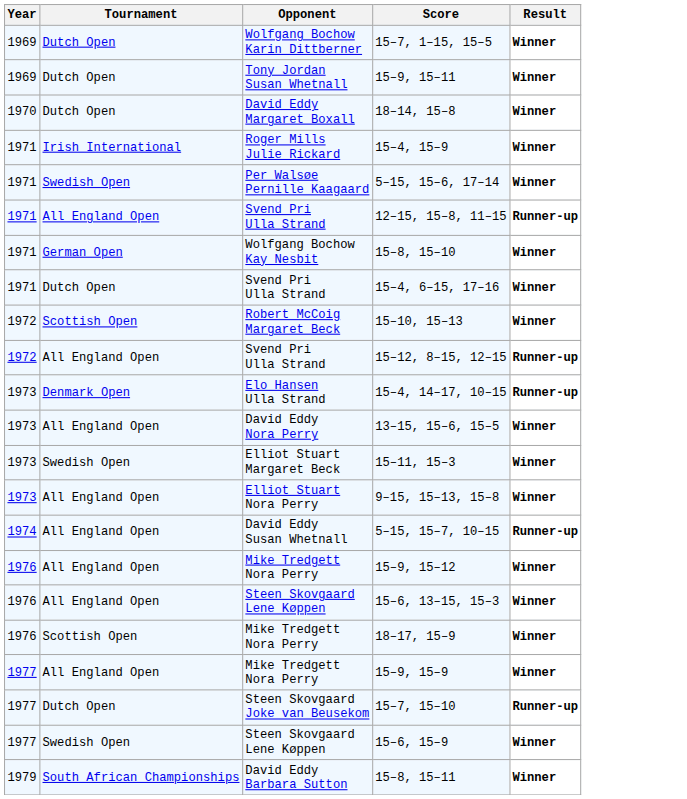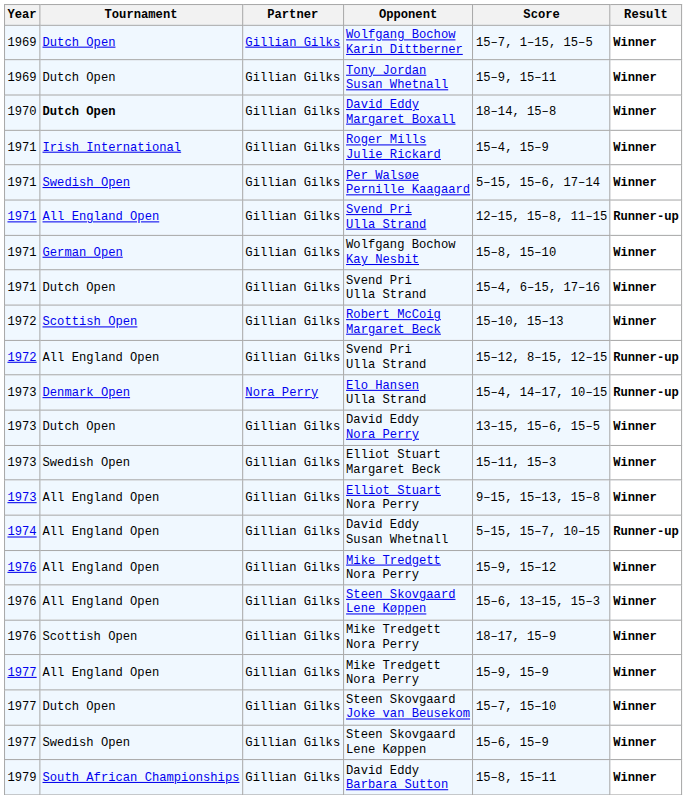 <table class="sortable wikitable" style="font-size: 90%;">
 <tr>
 <th>Year</th>
 <th>Tournament</th>
+<th>Partner</th>
 <th>Opponent</th>
 <th>Score</th>
 <th>Result</th>
 </tr>
 <tr style="background:#f0f8ff;">
 <td align="center">1969</td>
 <td align="left"><a href='#'>Dutch Open</a></td>
+<td align="left"> <a href='#'>Gillian Gilks</a></td>
 <td align="left"> <a href='#'>Wolfgang Bochow</a><br> <a href='#'>Karin Dittberner</a></td>
 <td align="left">15–7, 1–15, 15–5</td>
 <td style="text-align:left; background:white"> <strong>Winner</strong></td>
 </tr>
 <tr style="background:#f0f8ff;">
 <td align="center">1969</td>
 <td align="left">Dutch Open</td>
+<td align="left"> Gillian Gilks</td>
 <td align="left"> <a href='#'>Tony Jordan</a><br> <a href='#'>Susan Whetnall</a></td>
 <td align="left">15–9, 15–11</td>
 <td style="text-align:left; background:white"> <strong>Winner</strong></td>
 </tr>
 <tr style="background:#f0f8ff;">
 <td align="center">1970</td>
-<td align="left">Dutch Open</td>
+<td align="left"><strong>Dutch Open</strong></td>
+<td align="left"> Gillian Gilks</td>
 <td align="left"> <a href='#'>David Eddy</a> <br>  <a href='#'>Margaret Boxall</a></td>
 <td align="left">18–14, 15–8</td>
 <td style="text-align:left; background:white"> <strong>Winner</strong></td>
 </tr>
 <tr style="background:#f0f8ff;">
 <td align="center">1971</td>
 <td align="left"><a href='#'>Irish International</a></td>
+<td align="left"> Gillian Gilks</td>
 <td align="left"> <a href='#'>Roger Mills</a><br> <a href='#'>Julie Rickard</a></td>
 <td align="left">15–4, 15–9</td>
 <td style="text-align:left; background:white"> <strong>Winner</strong></td>
 </tr>
 <tr style="background:#f0f8ff;">
 <td align="center">1971</td>
 <td align="left"><a href='#'>Swedish Open</a></td>
+<td align="left"> Gillian Gilks</td>
 <td align="left"> <a href='#'>Per Walsøe</a><br> <a href='#'>Pernille Kaagaard</a></td>
 <td align="left">5–15, 15–6, 17–14</td>
 <td style="text-align:left; background:white"> <strong>Winner</strong></td>
 </tr>
 <tr style="background:#f0f8ff;">
 <td align="center"><a href='#'>1971</a></td>
 <td align="left"><a href='#'>All England Open</a></td>
+<td align="left"> Gillian Gilks</td>
 <td align="left"> <a href='#'>Svend Pri</a><br> <a href='#'>Ulla Strand</a></td>
 <td align="left">12–15, 15–8, 11–15</td>
 <td style="text-align:left; background:white"> <strong>Runner-up</strong></td>
 </tr>
 <tr style="background:#f0f8ff;">
 <td align="center">1971</td>
 <td align="left"><a href='#'>German Open</a></td>
+<td align="left"> Gillian Gilks</td>
 <td align="left"> Wolfgang Bochow<br> <a href='#'>Kay Nesbit</a></td>
 <td align="left">15–8, 15–10</td>
 <td style="text-align:left; background:white"> <strong>Winner</strong></td>
 </tr>
 <tr style="background:#f0f8ff;">
 <td align="center">1971</td>
 <td align="left">Dutch Open</td>
+<td align="left"> Gillian Gilks</td>
 <td align="left"> Svend Pri<br> Ulla Strand</td>
 <td align="left">15–4, 6–15, 17–16</td>
 <td style="text-align:left; background:white"> <strong>Winner</strong></td>
 </tr>
 <tr style="background:#f0f8ff;">
 <td align="center">1972</td>
 <td align="left"><a href='#'>Scottish Open</a></td>
+<td align="left"> Gillian Gilks</td>
 <td align="left"> <a href='#'>Robert McCoig</a><br> <a href='#'>Margaret Beck</a></td>
 <td align="left">15–10, 15–13</td>
 <td style="text-align:left; background:white"> <strong>Winner</strong></td>
 </tr>
 <tr style="background:#f0f8ff;">
 <td align="center"><a href='#'>1972</a></td>
 <td align="left">All England Open</td>
+<td align="left"> Gillian Gilks</td>
 <td align="left"> Svend Pri<br> Ulla Strand</td>
 <td align="left">15–12, 8–15, 12–15</td>
 <td style="text-align:left; background:white"> <strong>Runner-up</strong></td>
 </tr>
 <tr style="background:#f0f8ff;">
 <td align="center">1973</td>
 <td align="left"><a href='#'>Denmark Open</a></td>
+<td align="left"> <a href='#'>Nora Perry</a></td>
 <td align="left"> <a href='#'>Elo Hansen</a><br> Ulla Strand</td>
 <td align="left">15–4, 14–17, 10–15</td>
 <td style="text-align:left; background:white"> <strong>Runner-up</strong></td>
 </tr>
 <tr style="background:#f0f8ff;">
 <td align="center">1973</td>
-<td align="left">All England Open</td>
+<td align="left">Dutch Open</td>
+<td align="left"> Gillian Gilks</td>
 <td align="left"> David Eddy<br> <a href='#'>Nora Perry</a></td>
 <td align="left">13–15, 15–6, 15–5</td>
 <td style="text-align:left; background:white"> <strong>Winner</strong></td>
 </tr>
 <tr style="background:#f0f8ff;">
 <td align="center">1973</td>
 <td align="left">Swedish Open</td>
+<td align="left"> Gillian Gilks</td>
 <td align="left"> Elliot Stuart<br> Margaret Beck</td>
 <td align="left">15–11, 15–3</td>
 <td style="text-align:left; background:white"> <strong>Winner</strong></td>
 </tr>
 <tr style="background:#f0f8ff;">
 <td align="center"><a href='#'>1973</a></td>
 <td align="left">All England Open</td>
+<td align="left"> Gillian Gilks</td>
 <td align="left"> <a href='#'>Elliot Stuart</a><br> Nora Perry</td>
 <td align="left">9–15, 15–13, 15–8</td>
 <td style="text-align:left; background:white"> <strong>Winner</strong></td>
 </tr>
 <tr style="background:#f0f8ff;">
 <td align="center"><a href='#'>1974</a></td>
 <td align="left">All England Open</td>
+<td align="left"> Gillian Gilks</td>
 <td align="left"> David Eddy <br> Susan Whetnall</td>
 <td align="left">5–15, 15–7, 10–15</td>
 <td style="text-align:left; background:white"> <strong>Runner-up</strong></td>
 </tr>
 <tr style="background:#f0f8ff;">
 <td align="center"><a href='#'>1976</a></td>
 <td align="left">All England Open</td>
+<td align="left"> Gillian Gilks</td>
 <td align="left"> <a href='#'>Mike Tredgett</a><br> Nora Perry</td>
 <td align="left">15–9, 15–12</td>
 <td style="text-align:left; background:white"> <strong>Winner</strong></td>
 </tr>
 <tr style="background:#f0f8ff;">
 <td align="center">1976</td>
 <td align="left">All England Open</td>
+<td align="left"> Gillian Gilks</td>
 <td align="left"> <a href='#'>Steen Skovgaard</a> <br>  <a href='#'>Lene Køppen</a></td>
 <td align="left">15–6, 13–15, 15–3</td>
 <td style="text-align:left; background:white"> <strong>Winner</strong></td>
 </tr>
 <tr style="background:#f0f8ff;">
 <td align="center">1976</td>
 <td align="left">Scottish Open</td>
+<td align="left"> Gillian Gilks</td>
 <td align="left"> Mike Tredgett<br> Nora Perry</td>
 <td align="left">18–17, 15–9</td>
 <td style="text-align:left; background:white"> <strong>Winner</strong></td>
 </tr>
 <tr style="background:#f0f8ff;">
 <td align="center"><a href='#'>1977</a></td>
 <td align="left">All England Open</td>
+<td align="left"> Gillian Gilks</td>
 <td align="left"> Mike Tredgett<br> Nora Perry</td>
 <td align="left">15–9, 15–9</td>
 <td style="text-align:left; background:white"> <strong>Winner</strong></td>
 </tr>
 <tr style="background:#f0f8ff;">
 <td align="center">1977</td>
 <td align="left">Dutch Open</td>
+<td align="left"> Gillian Gilks</td>
 <td align="left"> Steen Skovgaard<br> <a href='#'>Joke van Beusekom</a></td>
 <td align="left">15–7, 15–10</td>
-<td style="text-align:left; background:white"> <strong>Runner-up</strong></td>
+<td style="text-align:left; background:white"> <strong>Winner</strong></td>
 </tr>
 <tr style="background:#f0f8ff;">
 <td align="center">1977</td>
 <td align="left">Swedish Open</td>
+<td align="left"> Gillian Gilks</td>
 <td align="left"> Steen Skovgaard <br>  Lene Køppen</td>
 <td align="left">15–6, 15–9</td>
 <td style="text-align:left; background:white"> <strong>Winner</strong></td>
 </tr>
 <tr style="background:#f0f8ff;">
 <td align="center">1979</td>
 <td align="left"><a href='#'>South African Championships</a></td>
+<td align="left"> Gillian Gilks</td>
 <td align="left"> David Eddy<br> <a href='#'>Barbara Sutton</a></td>
 <td align="left">15–8, 15–11</td>
 <td style="text-align:left; background:white"> <strong>Winner</strong></td>
 </tr>
 </table>
